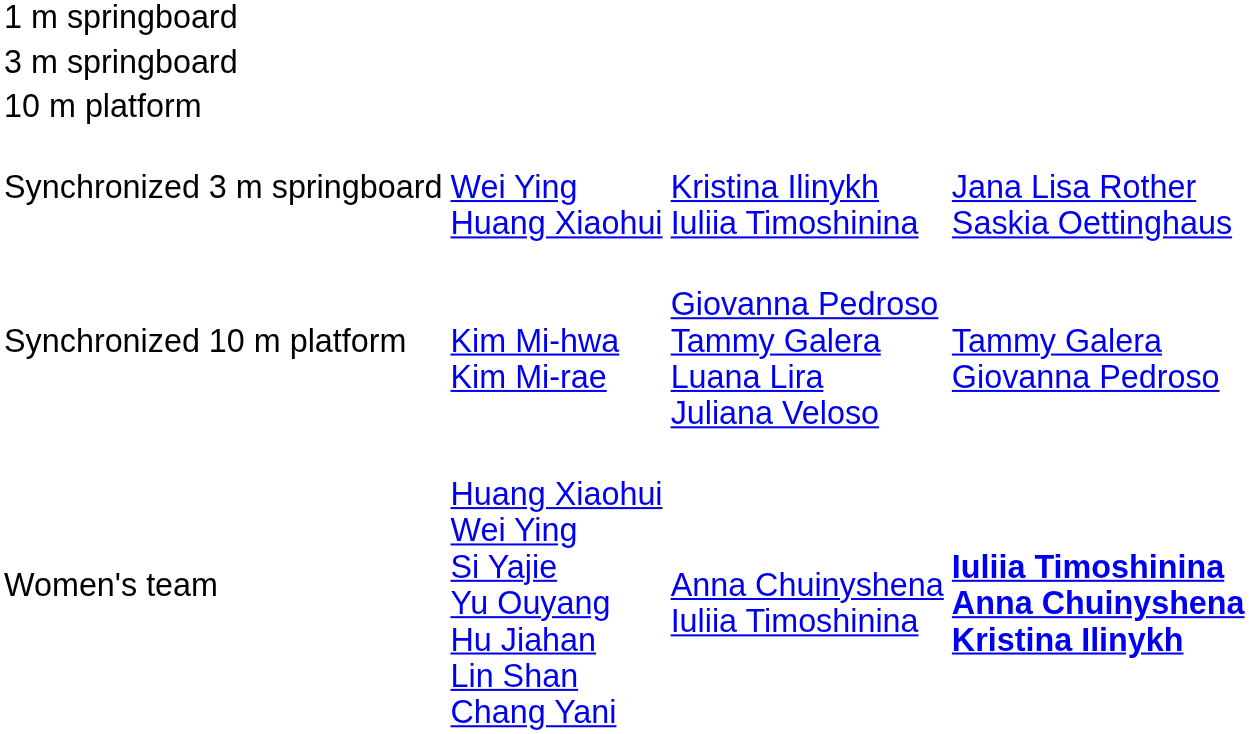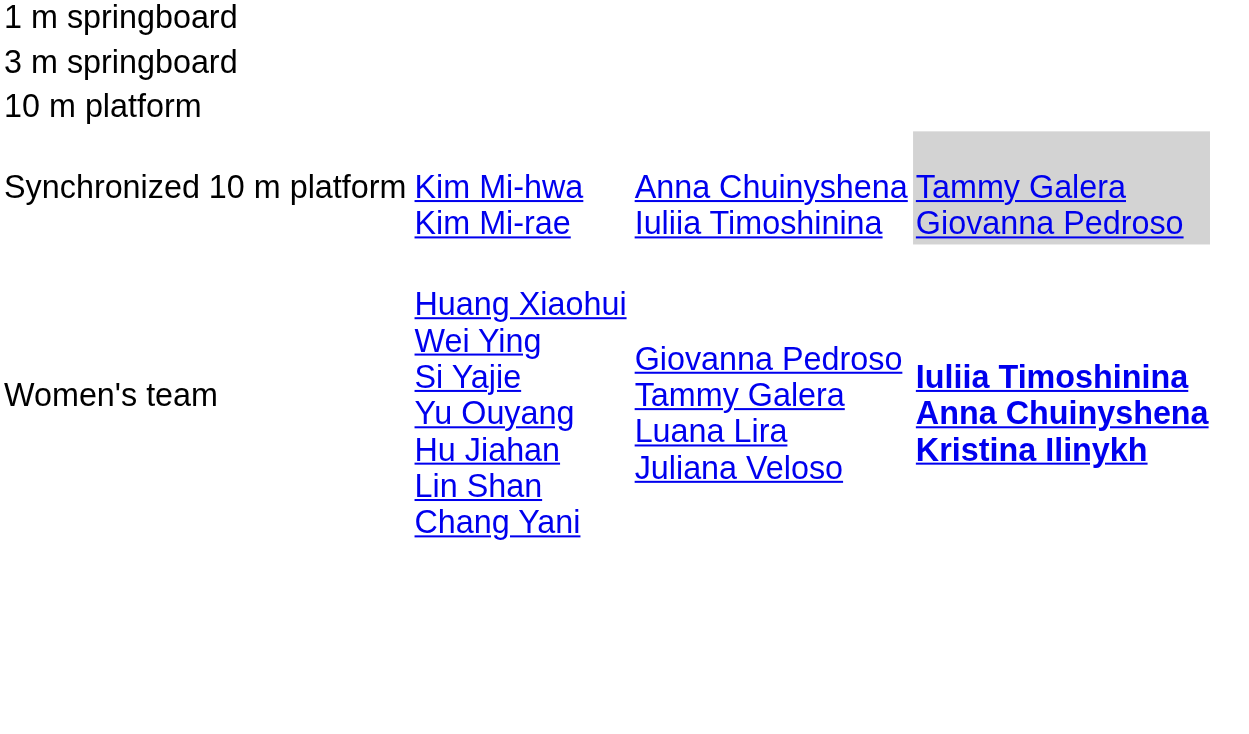 <table>
 <tr>
 <td>1 m springboard</td>
 <td></td>
 <td></td>
 <td></td>
 </tr>
 <tr>
 <td>3 m springboard</td>
 <td></td>
 <td></td>
 <td></td>
 </tr>
 <tr>
 <td>10 m platform</td>
 <td></td>
 <td></td>
 <td></td>
 </tr>
 <tr>
-<td>Synchronized 3 m springboard</td>
-<td><br><a href='#'>Wei Ying</a><br><a href='#'>Huang Xiaohui</a></td>
-<td><br><a href='#'>Kristina Ilinykh</a><br><a href='#'>Iuliia Timoshinina</a></td>
-<td><br><a href='#'>Jana Lisa Rother</a><br><a href='#'>Saskia Oettinghaus</a></td>
-</tr>
-<tr>
 <td>Synchronized 10 m platform</td>
 <td><br><a href='#'>Kim Mi-hwa</a><br><a href='#'>Kim Mi-rae</a></td>
-<td><br><a href='#'>Giovanna Pedroso</a><br><a href='#'>Tammy Galera</a><br><a href='#'>Luana Lira</a><br><a href='#'>Juliana Veloso</a></td>
-<td><br><a href='#'>Tammy Galera</a><br><a href='#'>Giovanna Pedroso</a></td>
+<td><br><a href='#'>Anna Chuinyshena</a><br><a href='#'>Iuliia Timoshinina</a></td>
+<td style="background: lightgrey;"><br><a href='#'>Tammy Galera</a><br><a href='#'>Giovanna Pedroso</a></td>
 </tr>
 <tr>
 <td>Women's team</td>
 <td><br><a href='#'>Huang Xiaohui</a><br><a href='#'>Wei Ying</a><br><a href='#'>Si Yajie</a><br><a href='#'>Yu Ouyang</a><br><a href='#'>Hu Jiahan</a><br><a href='#'>Lin Shan</a><br><a href='#'>Chang Yani</a></td>
-<td><br><a href='#'>Anna Chuinyshena</a><br><a href='#'>Iuliia Timoshinina</a></td>
+<td><br><a href='#'>Giovanna Pedroso</a><br><a href='#'>Tammy Galera</a><br><a href='#'>Luana Lira</a><br><a href='#'>Juliana Veloso</a></td>
 <td><strong><br><a href='#'>Iuliia Timoshinina</a><br><a href='#'>Anna Chuinyshena</a><br><a href='#'>Kristina Ilinykh</a></strong></td>
 </tr>
 </table>
